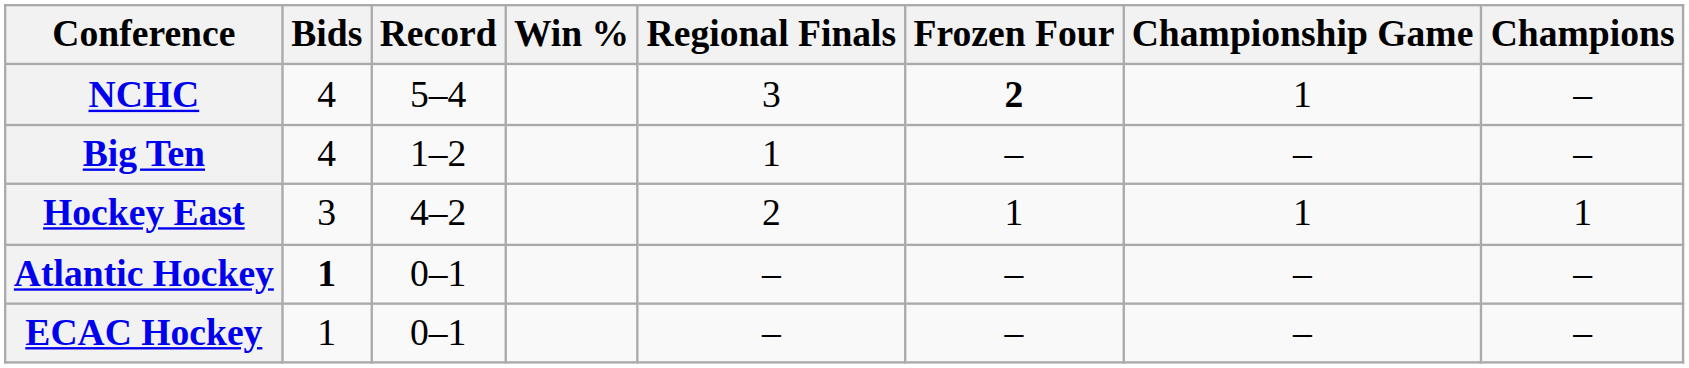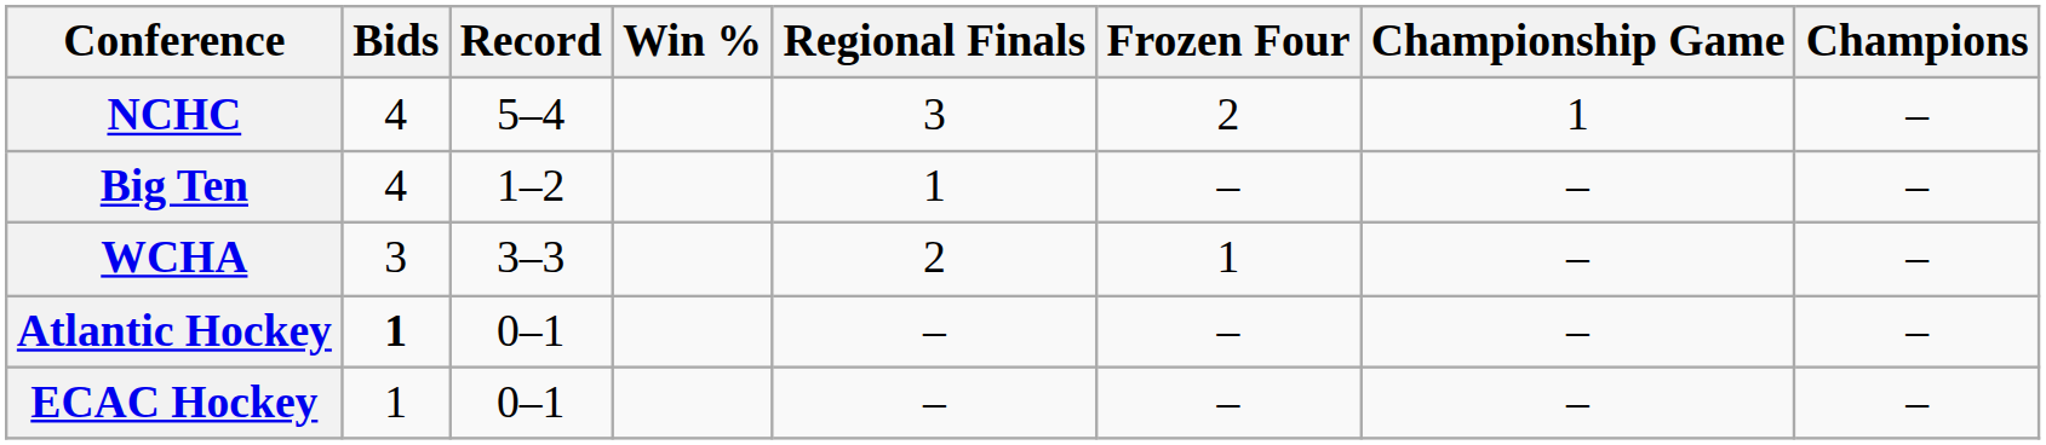 <table class="wikitable sortable plainrowheaders" style="text-align:center;">
 <tr>
 <th scope="col">Conference</th>
 <th scope="col">Bids</th>
 <th scope="col">Record</th>
 <th scope="col">Win %</th>
 <th scope="col">Regional Finals</th>
 <th scope="col">Frozen Four</th>
 <th scope="col">Championship Game</th>
 <th scope="col">Champions</th>
 </tr>
 <tr>
 <th scope="row"><a href='#'>NCHC</a></th>
 <td>4</td>
 <td>5–4</td>
 <td></td>
 <td>3</td>
-<td><strong>2</strong></td>
+<td>2</td>
 <td>1</td>
 <td>–</td>
 </tr>
 <tr>
 <th scope="row"><a href='#'>Big Ten</a></th>
 <td>4</td>
 <td>1–2</td>
 <td></td>
 <td>1</td>
 <td>–</td>
 <td>–</td>
 <td>–</td>
 </tr>
 <tr>
-<th scope="row"><a href='#'>Hockey East</a></th>
+<th scope="row"><a href='#'>WCHA</a></th>
 <td>3</td>
-<td>4–2</td>
+<td>3–3</td>
 <td></td>
 <td>2</td>
 <td>1</td>
-<td>1</td>
-<td>1</td>
+<td>–</td>
+<td>–</td>
 </tr>
 <tr>
 <th scope="row"><a href='#'>Atlantic Hockey</a></th>
 <td><strong>1</strong></td>
 <td>0–1</td>
 <td></td>
 <td>–</td>
 <td>–</td>
 <td>–</td>
 <td>–</td>
 </tr>
 <tr>
 <th scope="row"><a href='#'>ECAC Hockey</a></th>
 <td>1</td>
 <td>0–1</td>
 <td></td>
 <td>–</td>
 <td>–</td>
 <td>–</td>
 <td>–</td>
 </tr>
 </table>
